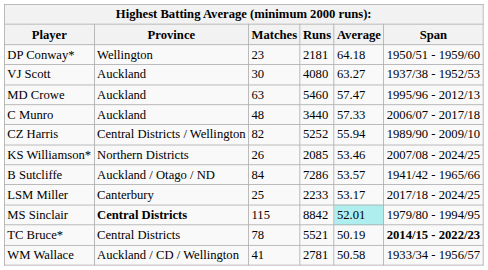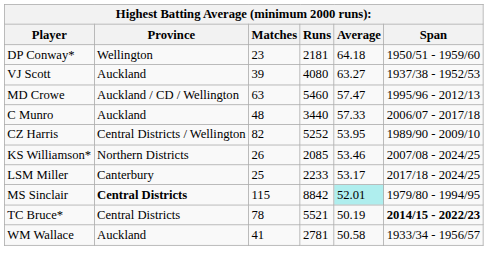 <table class="wikitable">
 <tr>
 <th colspan="6">Highest Batting Average (minimum 2000 runs):</th>
 </tr>
 <tr>
 <th>Player</th>
 <th>Province</th>
 <th>Matches</th>
 <th>Runs</th>
 <th>Average</th>
 <th>Span</th>
 </tr>
 <tr>
 <td>DP Conway*</td>
 <td>Wellington</td>
 <td>23</td>
 <td>2181</td>
 <td>64.18</td>
 <td>1950/51 - 1959/60</td>
 </tr>
 <tr>
 <td>VJ Scott</td>
 <td>Auckland</td>
-<td>30</td>
+<td>39</td>
 <td>4080</td>
 <td>63.27</td>
 <td>1937/38 - 1952/53</td>
 </tr>
 <tr>
 <td>MD Crowe</td>
-<td>Auckland</td>
+<td>Auckland / CD / Wellington</td>
 <td>63</td>
 <td>5460</td>
 <td>57.47</td>
 <td>1995/96 - 2012/13</td>
 </tr>
 <tr>
 <td>C Munro</td>
 <td>Auckland</td>
 <td>48</td>
 <td>3440</td>
 <td>57.33</td>
 <td>2006/07 - 2017/18</td>
 </tr>
 <tr>
 <td>CZ Harris</td>
 <td>Central Districts / Wellington</td>
 <td>82</td>
 <td>5252</td>
-<td>55.94</td>
+<td>53.95</td>
 <td>1989/90 - 2009/10</td>
 </tr>
 <tr>
 <td>KS Williamson*</td>
 <td>Northern Districts</td>
 <td>26</td>
 <td>2085</td>
 <td>53.46</td>
 <td>2007/08 - 2024/25</td>
-</tr>
-<tr>
-<td>B Sutcliffe</td>
-<td>Auckland / Otago / ND</td>
-<td>84</td>
-<td>7286</td>
-<td>53.57</td>
-<td>1941/42 - 1965/66</td>
 </tr>
 <tr>
 <td>LSM Miller</td>
 <td>Canterbury</td>
 <td>25</td>
 <td>2233</td>
 <td>53.17</td>
 <td>2017/18 - 2024/25</td>
 </tr>
 <tr>
 <td>MS Sinclair</td>
 <td><strong>Central Districts</strong></td>
 <td>115</td>
 <td>8842</td>
 <td style="background: paleturquoise;">52.01</td>
 <td>1979/80 - 1994/95</td>
 </tr>
 <tr>
 <td>TC Bruce*</td>
 <td>Central Districts</td>
 <td>78</td>
 <td>5521</td>
 <td>50.19</td>
 <td><strong>2014/15 - 2022/23</strong></td>
 </tr>
 <tr>
 <td>WM Wallace</td>
-<td>Auckland / CD / Wellington</td>
+<td>Auckland</td>
 <td>41</td>
 <td>2781</td>
 <td>50.58</td>
 <td>1933/34 - 1956/57</td>
 </tr>
 </table>
